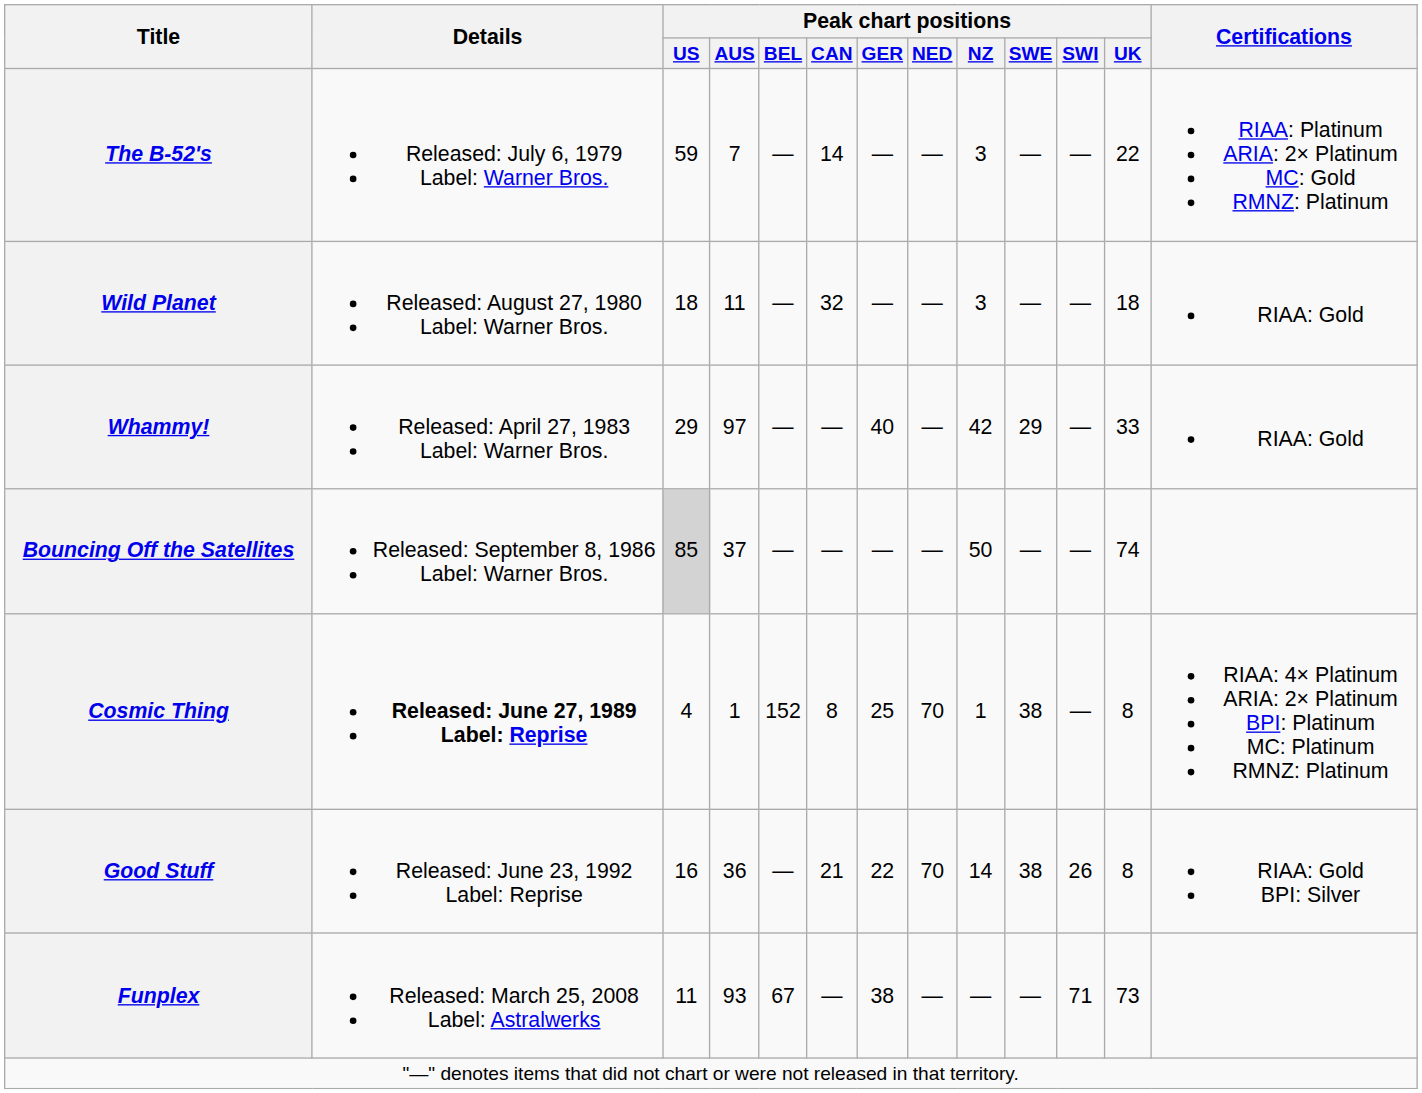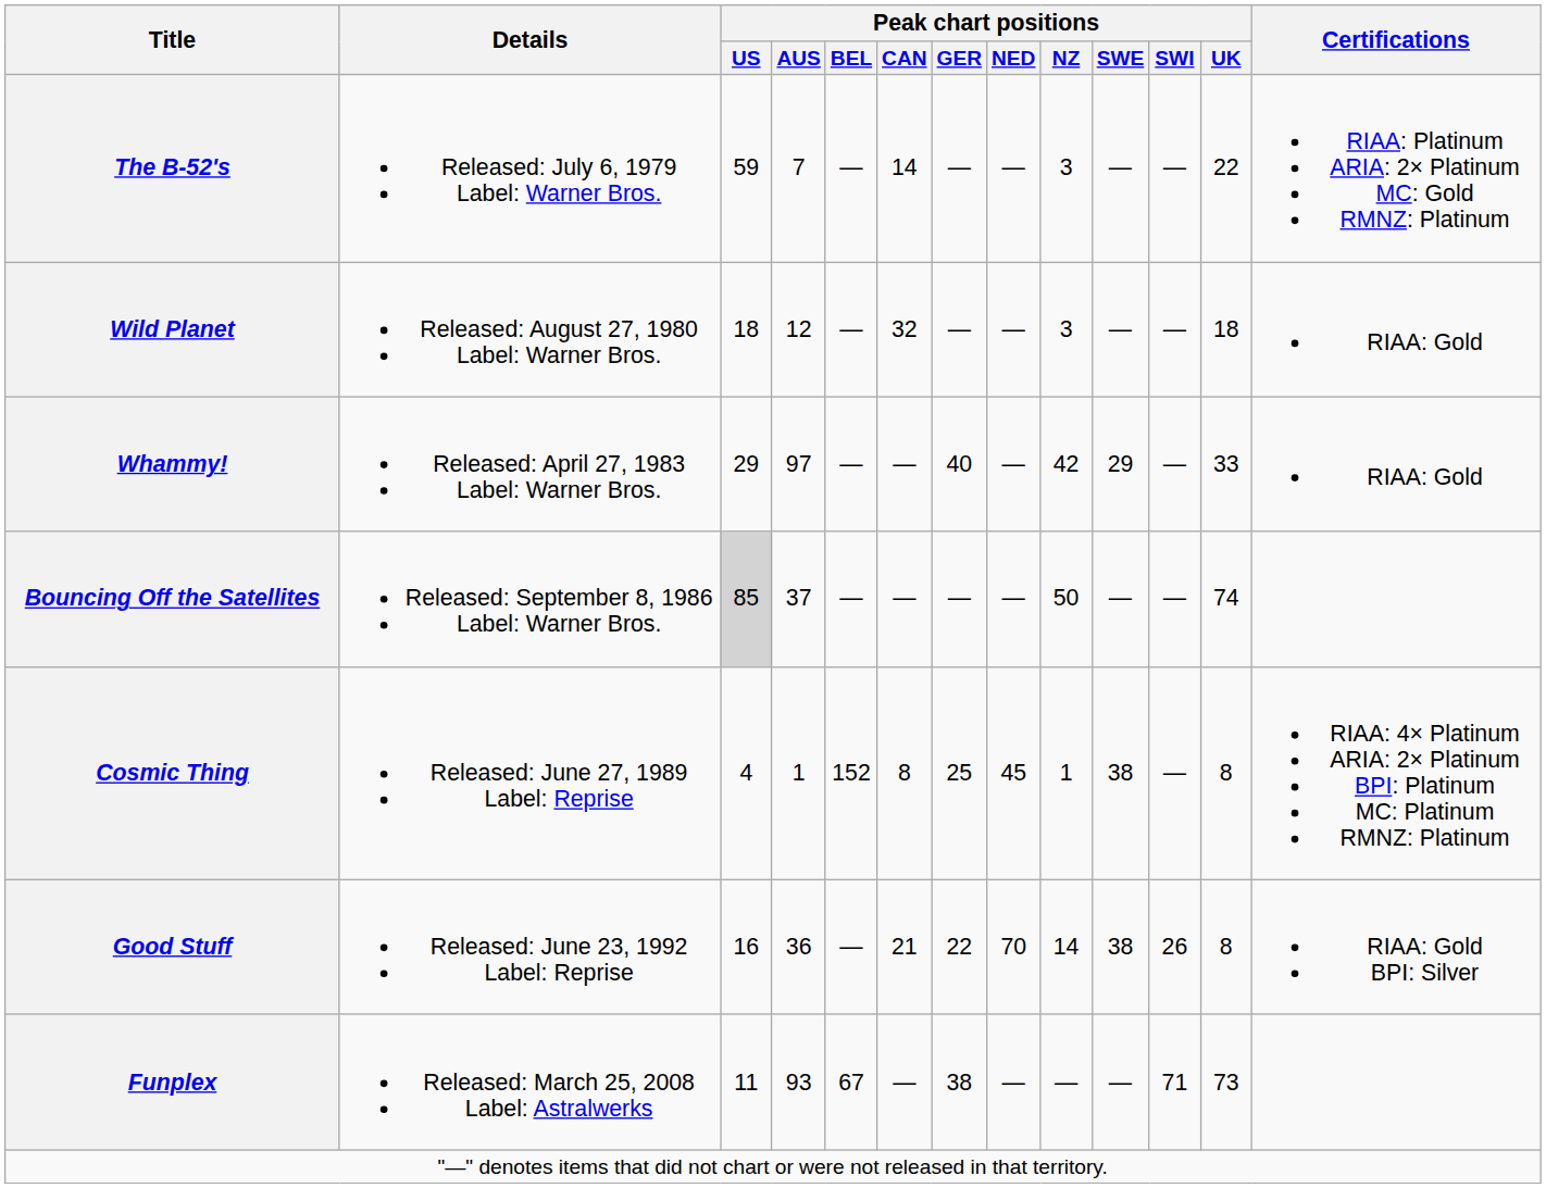 <table class="wikitable plainrowheaders" style="text-align:center;">
 <tr>
 <th scope="col" rowspan="2" style="width:14em;">Title</th>
 <th scope="col" rowspan="2" style="width:16em;">Details</th>
 <th scope="col" colspan="10">Peak chart positions</th>
 <th rowspan="2" style="width:12em;"><a href='#'>Certifications</a></th>
 </tr>
 <tr>
 <th style="width:2em;font-size:90%;"><a href='#'>US</a><br></th>
 <th style="width:2em;font-size:90%;"><a href='#'>AUS</a><br></th>
 <th style="width:2em;font-size:90%;"><a href='#'>BEL</a><br></th>
 <th style="width:2em;font-size:90%;"><a href='#'>CAN</a><br></th>
 <th style="width:2em;font-size:90%;"><a href='#'>GER</a><br></th>
 <th style="width:2em;font-size:90%;"><a href='#'>NED</a><br></th>
 <th style="width:2em;font-size:90%;"><a href='#'>NZ</a><br></th>
 <th style="width:2em;font-size:90%;"><a href='#'>SWE</a><br></th>
 <th style="width:2em;font-size:90%;"><a href='#'>SWI</a><br></th>
 <th style="width:2em;font-size:90%;"><a href='#'>UK</a><br></th>
 </tr>
 <tr>
 <th scope="row"><em><a href='#'>The B-52's</a></em></th>
 <td><br><ul><li>Released: July 6, 1979</li><li>Label: <a href='#'>Warner Bros.</a></li></ul></td>
 <td>59</td>
 <td>7</td>
 <td>—</td>
 <td>14</td>
 <td>—</td>
 <td>—</td>
 <td>3</td>
 <td>—</td>
 <td>—</td>
 <td>22</td>
 <td><br><ul><li><a href='#'>RIAA</a>: Platinum</li><li><a href='#'>ARIA</a>: 2× Platinum</li><li><a href='#'>MC</a>: Gold</li><li><a href='#'>RMNZ</a>: Platinum</li></ul></td>
 </tr>
 <tr>
 <th scope="row"><em><a href='#'>Wild Planet</a></em></th>
 <td><br><ul><li>Released: August 27, 1980</li><li>Label: Warner Bros.</li></ul></td>
 <td>18</td>
-<td>11</td>
+<td>12</td>
 <td>—</td>
 <td>32</td>
 <td>—</td>
 <td>—</td>
 <td>3</td>
 <td>—</td>
 <td>—</td>
 <td>18</td>
 <td><br><ul><li>RIAA: Gold</li></ul></td>
 </tr>
 <tr>
 <th scope="row"><em><a href='#'>Whammy!</a></em></th>
 <td><br><ul><li>Released: April 27, 1983</li><li>Label: Warner Bros.</li></ul></td>
 <td>29</td>
 <td>97</td>
 <td>—</td>
 <td>—</td>
 <td>40</td>
 <td>—</td>
 <td>42</td>
 <td>29</td>
 <td>—</td>
 <td>33</td>
 <td><br><ul><li>RIAA: Gold</li></ul></td>
 </tr>
 <tr>
 <th scope="row"><em><a href='#'>Bouncing Off the Satellites</a></em></th>
 <td><br><ul><li>Released: September 8, 1986</li><li>Label: Warner Bros.</li></ul></td>
 <td style="background: lightgrey;">85</td>
 <td>37</td>
 <td>—</td>
 <td>—</td>
 <td>—</td>
 <td>—</td>
 <td>50</td>
 <td>—</td>
 <td>—</td>
 <td>74</td>
 <td></td>
 </tr>
 <tr>
 <th scope="row"><em><a href='#'>Cosmic Thing</a></em></th>
-<td><strong><br><ul><li>Released: June 27, 1989</li><li>Label: <a href='#'>Reprise</a></li></ul></strong></td>
+<td><br><ul><li>Released: June 27, 1989</li><li>Label: <a href='#'>Reprise</a></li></ul></td>
 <td>4</td>
 <td>1</td>
 <td>152</td>
 <td>8</td>
 <td>25</td>
-<td>70</td>
+<td>45</td>
 <td>1</td>
 <td>38</td>
 <td>—</td>
 <td>8</td>
 <td><br><ul><li>RIAA: 4× Platinum</li><li>ARIA: 2× Platinum</li><li><a href='#'>BPI</a>: Platinum</li><li>MC: Platinum</li><li>RMNZ: Platinum</li></ul></td>
 </tr>
 <tr>
 <th scope="row"><em><a href='#'>Good Stuff</a></em></th>
 <td><br><ul><li>Released: June 23, 1992</li><li>Label: Reprise</li></ul></td>
 <td>16</td>
 <td>36</td>
 <td>—</td>
 <td>21</td>
 <td>22</td>
 <td>70</td>
 <td>14</td>
 <td>38</td>
 <td>26</td>
 <td>8</td>
 <td><br><ul><li>RIAA: Gold</li><li>BPI: Silver</li></ul></td>
 </tr>
 <tr>
 <th scope="row"><em><a href='#'>Funplex</a></em></th>
 <td><br><ul><li>Released: March 25, 2008</li><li>Label: <a href='#'>Astralwerks</a></li></ul></td>
 <td>11</td>
 <td>93</td>
 <td>67</td>
 <td>—</td>
 <td>38</td>
 <td>—</td>
 <td>—</td>
 <td>—</td>
 <td>71</td>
 <td>73</td>
 <td></td>
 </tr>
 <tr>
 <td colspan="15" style="font-size:90%">"—" denotes items that did not chart or were not released in that territory.</td>
 </tr>
 </table>
